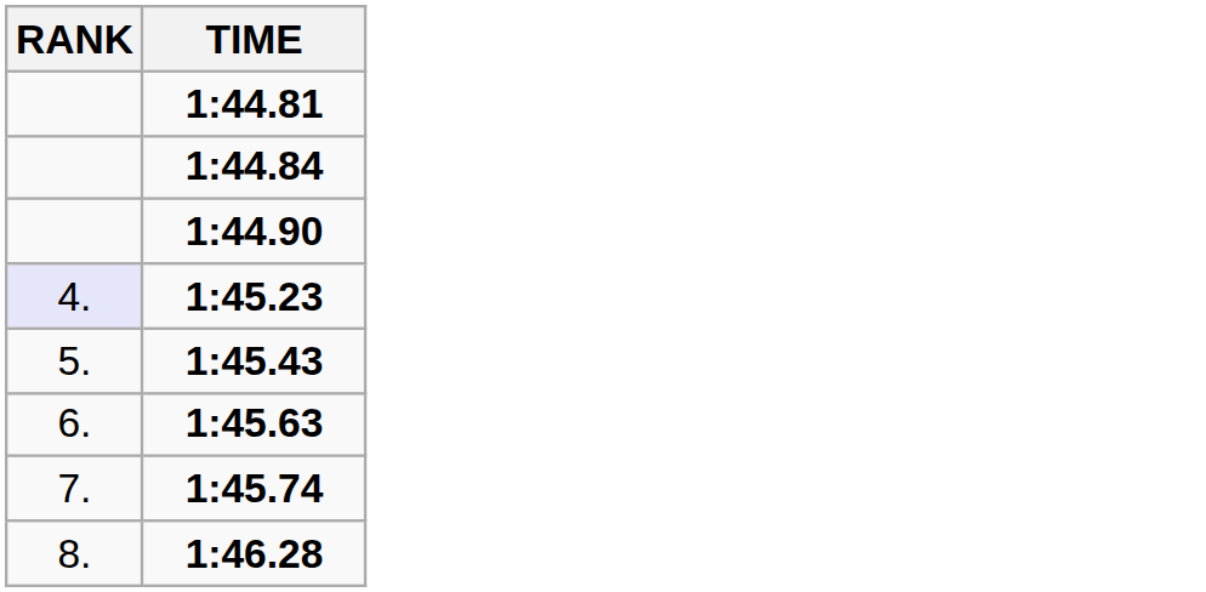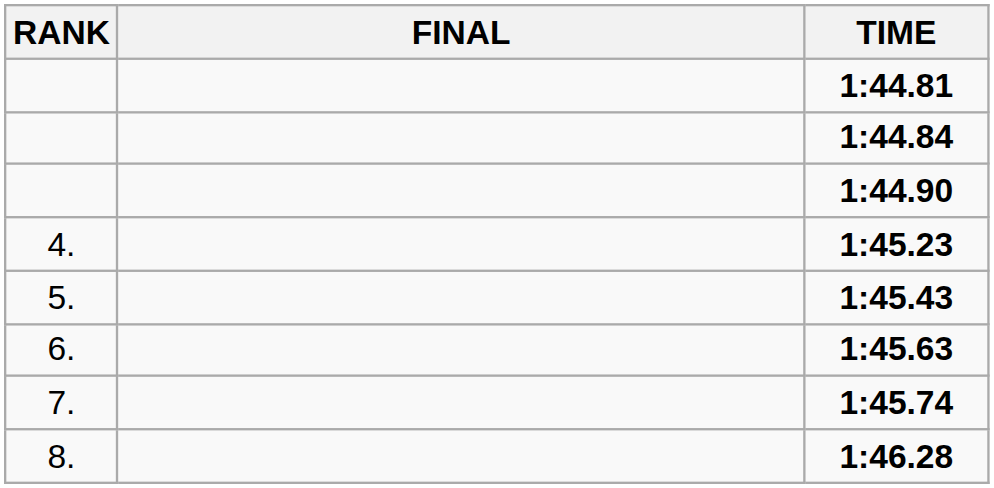 <table class="wikitable" style="border-collapse: collapse; font-size: 90%;">
 <tr>
 <th>RANK</th>
+<th style="width: 20em">FINAL</th>
 <th style="width: 5em">TIME</th>
 </tr>
 <tr>
 <td align="center"></td>
+<td></td>
 <td align="center"><strong>1:44.81</strong></td>
 </tr>
 <tr>
 <td align="center"></td>
+<td></td>
 <td align="center"><strong>1:44.84</strong></td>
 </tr>
 <tr>
 <td align="center"></td>
+<td></td>
 <td align="center"><strong>1:44.90</strong></td>
 </tr>
 <tr>
-<td align="center" style="background: lavender;">4.</td>
+<td align="center">4.</td>
+<td></td>
 <td align="center"><strong>1:45.23</strong></td>
 </tr>
 <tr>
 <td align="center">5.</td>
+<td></td>
 <td align="center"><strong>1:45.43</strong></td>
 </tr>
 <tr>
 <td align="center">6.</td>
+<td></td>
 <td align="center"><strong>1:45.63</strong></td>
 </tr>
 <tr>
 <td align="center">7.</td>
+<td></td>
 <td align="center"><strong>1:45.74</strong></td>
 </tr>
 <tr>
 <td align="center">8.</td>
+<td></td>
 <td align="center"><strong>1:46.28</strong></td>
 </tr>
 </table>
